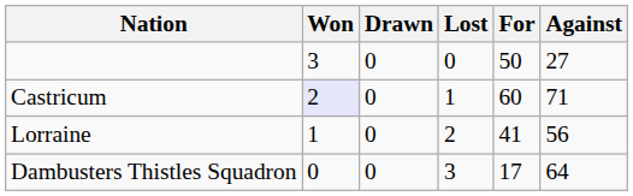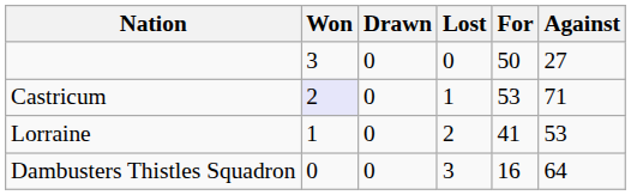 <table class="wikitable">
 <tr>
 <th>Nation</th>
 <th>Won</th>
 <th>Drawn</th>
 <th>Lost</th>
 <th>For</th>
 <th>Against</th>
 </tr>
 <tr>
 <td></td>
 <td>3</td>
 <td>0</td>
 <td>0</td>
 <td>50</td>
 <td>27</td>
 </tr>
 <tr>
 <td>Castricum</td>
 <td style="background: lavender;">2</td>
 <td>0</td>
 <td>1</td>
-<td>60</td>
+<td>53</td>
 <td>71</td>
 </tr>
 <tr>
 <td>Lorraine</td>
 <td>1</td>
 <td>0</td>
 <td>2</td>
 <td>41</td>
-<td>56</td>
+<td>53</td>
 </tr>
 <tr>
 <td>Dambusters Thistles Squadron</td>
 <td>0</td>
 <td>0</td>
 <td>3</td>
-<td>17</td>
+<td>16</td>
 <td>64</td>
 </tr>
 </table>
